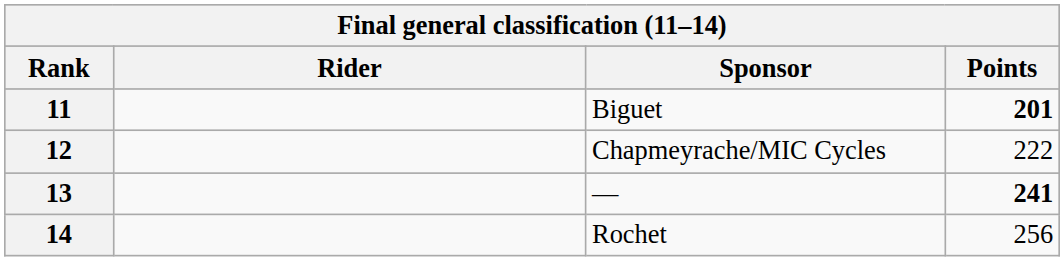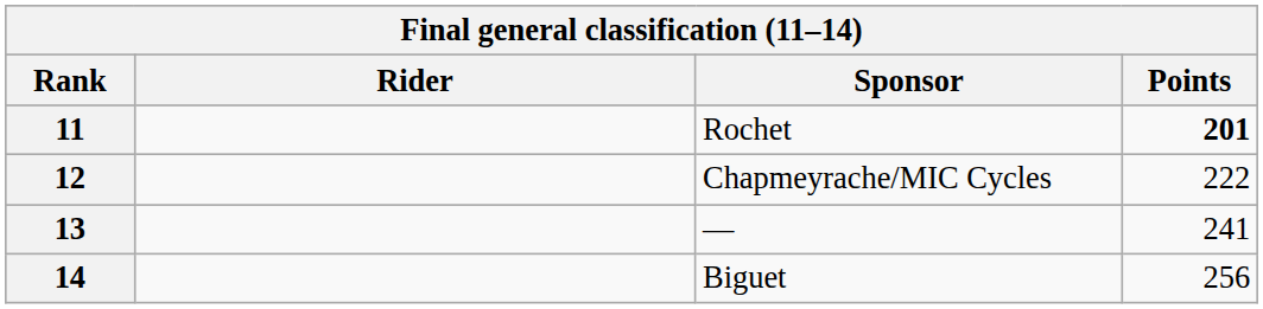 <table class="collapsible collapsed wikitable noprint" style="width:40em;margin-top:-1px;">
 <tr>
 <th scope="col" colspan="4">Final general classification (11–14)</th>
 </tr>
 <tr>
 <th width=40>Rank</th>
 <th width=200>Rider</th>
 <th width=150>Sponsor</th>
 <th width=40>Points</th>
 </tr>
 <tr>
 <th scope="col">11</th>
 <td></td>
-<td>Biguet</td>
+<td>Rochet</td>
 <td style="text-align:right;"><strong>201</strong></td>
 </tr>
 <tr>
 <th scope="col">12</th>
 <td></td>
 <td>Chapmeyrache/MIC Cycles</td>
 <td style="text-align:right;">222</td>
 </tr>
 <tr>
 <th scope="col">13</th>
 <td></td>
 <td>—</td>
-<td style="text-align:right;"><strong>241</strong></td>
+<td style="text-align:right;">241</td>
 </tr>
 <tr>
 <th scope="col">14</th>
 <td></td>
-<td>Rochet</td>
+<td>Biguet</td>
 <td style="text-align:right;">256</td>
 </tr>
 </table>
